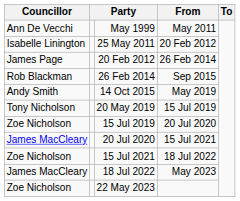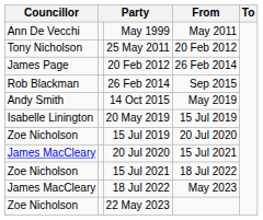 <table class=wikitable>
 <tr>
 <th>Councillor</th>
 <th colspan=2>Party</th>
 <th>From</th>
 <th>To</th>
 </tr>
 <tr>
 <td>Ann De Vecchi</td>
 <td></td>
 <td align=right>May 1999</td>
 <td align=right>May 2011</td>
 </tr>
 <tr>
-<td>Isabelle Linington</td>
+<td>Tony Nicholson</td>
 <td></td>
 <td align=right>25 May 2011</td>
 <td align=right>20 Feb 2012</td>
 </tr>
 <tr>
 <td>James Page</td>
 <td></td>
 <td align=right>20 Feb 2012</td>
 <td align=right>26 Feb 2014</td>
 </tr>
 <tr>
 <td>Rob Blackman</td>
 <td></td>
 <td align=right>26 Feb 2014</td>
 <td align=right>Sep 2015</td>
 </tr>
 <tr>
 <td>Andy Smith</td>
 <td></td>
 <td align=right>14 Oct 2015</td>
 <td align=right>May 2019</td>
 </tr>
 <tr>
-<td>Tony Nicholson</td>
+<td>Isabelle Linington</td>
 <td></td>
 <td align=right>20 May 2019</td>
 <td align=right>15 Jul 2019</td>
 </tr>
 <tr>
 <td>Zoe Nicholson</td>
 <td></td>
 <td align=right>15 Jul 2019</td>
 <td align=right>20 Jul 2020</td>
 </tr>
 <tr>
 <td><a href='#'>James MacCleary</a></td>
 <td></td>
 <td align=right>20 Jul 2020</td>
 <td align=right>15 Jul 2021</td>
 </tr>
 <tr>
 <td>Zoe Nicholson</td>
 <td></td>
 <td align=right>15 Jul 2021</td>
 <td align=right>18 Jul 2022</td>
 </tr>
 <tr>
 <td>James MacCleary</td>
 <td></td>
 <td align=right>18 Jul 2022</td>
 <td align=right>May 2023</td>
 </tr>
 <tr>
 <td>Zoe Nicholson</td>
 <td></td>
 <td align=right>22 May 2023</td>
 <td align=right></td>
 </tr>
 </table>
